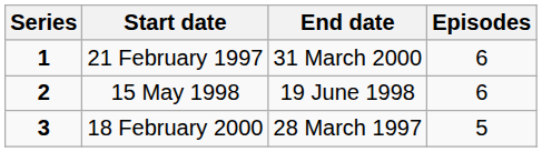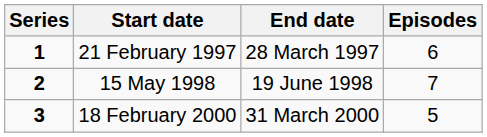 <table class="wikitable" style="text-align:center;">
 <tr>
 <th>Series</th>
 <th>Start date</th>
 <th>End date</th>
 <th>Episodes</th>
 </tr>
 <tr>
 <td><strong>1</strong></td>
 <td>21 February 1997</td>
-<td>31 March 2000</td>
+<td>28 March 1997</td>
 <td>6</td>
 </tr>
 <tr>
 <td><strong>2</strong></td>
 <td>15 May 1998</td>
 <td>19 June 1998</td>
-<td>6</td>
+<td>7</td>
 </tr>
 <tr>
 <td><strong>3</strong></td>
 <td>18 February 2000</td>
-<td>28 March 1997</td>
+<td>31 March 2000</td>
 <td>5</td>
 </tr>
 </table>
